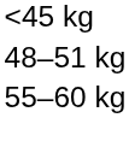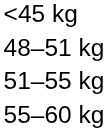 <table>
 <tr>
 <td><45 kg</td>
 <td></td>
 <td></td>
 <td></td>
 </tr>
 <tr>
 <td rowspan=2>48–51 kg</td>
 <td rowspan=2></td>
 <td rowspan=2></td>
 <td></td>
 </tr>
 <tr>
 <td></td>
 </tr>
 <tr>
+<td>51–55 kg</td>
+<td></td>
+<td></td>
+<td></td>
+</tr>
+<tr>
 <td>55–60 kg</td>
 <td></td>
 <td></td>
 <td></td>
 </tr>
 </table>
